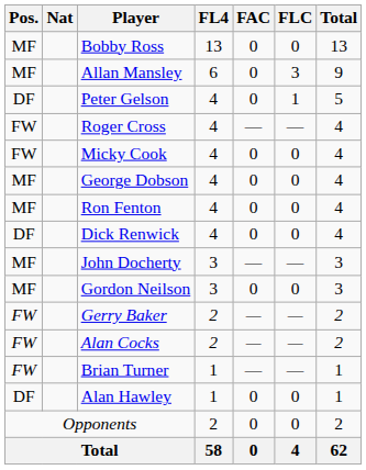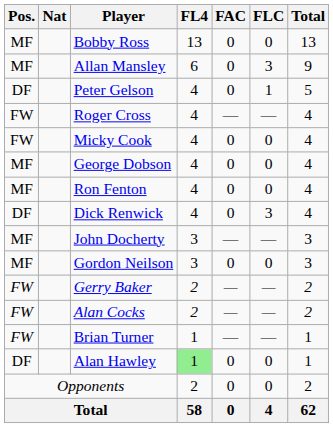 <table class="wikitable"  style="text-align:center; border:1px #aaa solid;">
 <tr>
 <th>Pos.</th>
 <th>Nat</th>
 <th>Player</th>
 <th>FL4</th>
 <th>FAC</th>
 <th>FLC</th>
 <th>Total</th>
 </tr>
 <tr>
 <td>MF</td>
 <td></td>
 <td style="text-align:left;"><a href='#'>Bobby Ross</a></td>
 <td>13</td>
 <td>0</td>
 <td>0</td>
 <td>13</td>
 </tr>
 <tr>
 <td>MF</td>
 <td></td>
 <td style="text-align:left;"><a href='#'>Allan Mansley</a></td>
 <td>6</td>
 <td>0</td>
 <td>3</td>
 <td>9</td>
 </tr>
 <tr>
 <td>DF</td>
 <td></td>
 <td style="text-align:left;"><a href='#'>Peter Gelson</a></td>
 <td>4</td>
 <td>0</td>
 <td>1</td>
 <td>5</td>
 </tr>
 <tr>
 <td>FW</td>
 <td></td>
 <td style="text-align:left;"><a href='#'>Roger Cross</a></td>
 <td>4</td>
 <td>—</td>
 <td>—</td>
 <td>4</td>
 </tr>
 <tr>
 <td>FW</td>
 <td></td>
 <td style="text-align:left;"><a href='#'>Micky Cook</a></td>
 <td>4</td>
 <td>0</td>
 <td>0</td>
 <td>4</td>
 </tr>
 <tr>
 <td>MF</td>
 <td></td>
 <td style="text-align:left;"><a href='#'>George Dobson</a></td>
 <td>4</td>
 <td>0</td>
 <td>0</td>
 <td>4</td>
 </tr>
 <tr>
 <td>MF</td>
 <td></td>
 <td style="text-align:left;"><a href='#'>Ron Fenton</a></td>
 <td>4</td>
 <td>0</td>
 <td>0</td>
 <td>4</td>
 </tr>
 <tr>
 <td>DF</td>
 <td></td>
 <td style="text-align:left;"><a href='#'>Dick Renwick</a></td>
 <td>4</td>
 <td>0</td>
-<td>0</td>
+<td>3</td>
 <td>4</td>
 </tr>
 <tr>
 <td>MF</td>
 <td></td>
 <td style="text-align:left;"><a href='#'>John Docherty</a></td>
 <td>3</td>
 <td>—</td>
 <td>—</td>
 <td>3</td>
 </tr>
 <tr>
 <td>MF</td>
 <td></td>
 <td style="text-align:left;"><a href='#'>Gordon Neilson</a></td>
 <td>3</td>
 <td>0</td>
 <td>0</td>
 <td>3</td>
 </tr>
 <tr>
 <td><em>FW</em></td>
 <td><em></em></td>
 <td style="text-align:left;"><em><a href='#'>Gerry Baker</a></em></td>
 <td><em>2</em></td>
 <td><em>—</em></td>
 <td><em>—</em></td>
 <td><em>2</em></td>
 </tr>
 <tr>
 <td><em>FW</em></td>
 <td><em></em></td>
 <td style="text-align:left;"><em><a href='#'>Alan Cocks</a></em></td>
 <td><em>2</em></td>
 <td><em>—</em></td>
 <td><em>—</em></td>
 <td><em>2</em></td>
 </tr>
 <tr>
 <td><em>FW</em></td>
 <td></td>
 <td style="text-align:left;"><a href='#'>Brian Turner</a></td>
 <td>1</td>
 <td>—</td>
 <td>—</td>
 <td>1</td>
 </tr>
 <tr>
 <td>DF</td>
 <td></td>
 <td style="text-align:left;"><a href='#'>Alan Hawley</a></td>
-<td>1</td>
+<td style="background: lightgreen;">1</td>
 <td>0</td>
 <td>0</td>
 <td>1</td>
 </tr>
 <tr>
 <td colspan="3"><em>Opponents</em></td>
 <td>2</td>
 <td>0</td>
 <td>0</td>
 <td>2</td>
 </tr>
 <tr>
 <th colspan="3">Total</th>
 <th>58</th>
 <th>0</th>
 <th>4</th>
 <th>62</th>
 </tr>
 </table>
